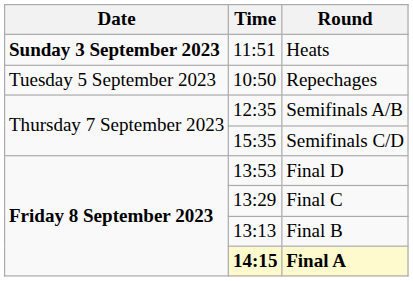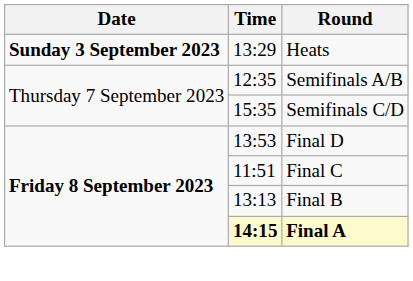 <table class="wikitable">
 <tr>
 <th>Date</th>
 <th>Time</th>
 <th>Round</th>
 </tr>
 <tr>
 <td><strong>Sunday 3 September 2023</strong></td>
-<td>11:51</td>
+<td>13:29</td>
 <td>Heats</td>
-</tr>
-<tr>
-<td>Tuesday 5 September 2023</td>
-<td>10:50</td>
-<td>Repechages</td>
 </tr>
 <tr>
 <td rowspan=2>Thursday 7 September 2023</td>
 <td>12:35</td>
 <td>Semifinals  A/B</td>
 </tr>
 <tr>
 <td>15:35</td>
 <td>Semifinals C/D</td>
 </tr>
 <tr>
 <td rowspan=4><strong>Friday 8 September 2023</strong></td>
 <td>13:53</td>
 <td>Final D</td>
 </tr>
 <tr>
-<td>13:29</td>
+<td>11:51</td>
 <td>Final C</td>
 </tr>
 <tr>
 <td>13:13</td>
 <td>Final B</td>
 </tr>
 <tr>
 <td style=background:lemonchiffon><strong>14:15</strong></td>
 <td style=background:lemonchiffon><strong>Final A</strong></td>
 </tr>
 </table>
